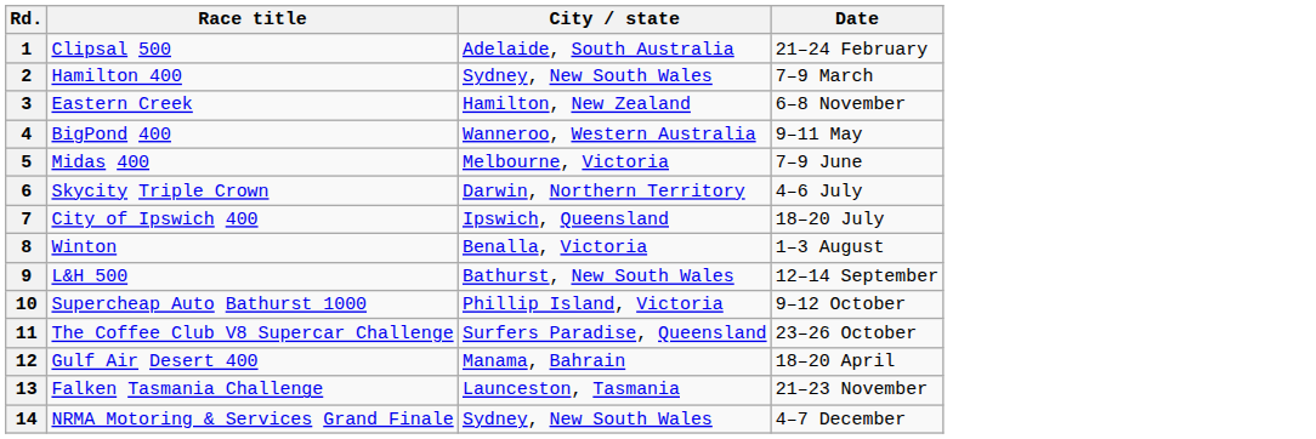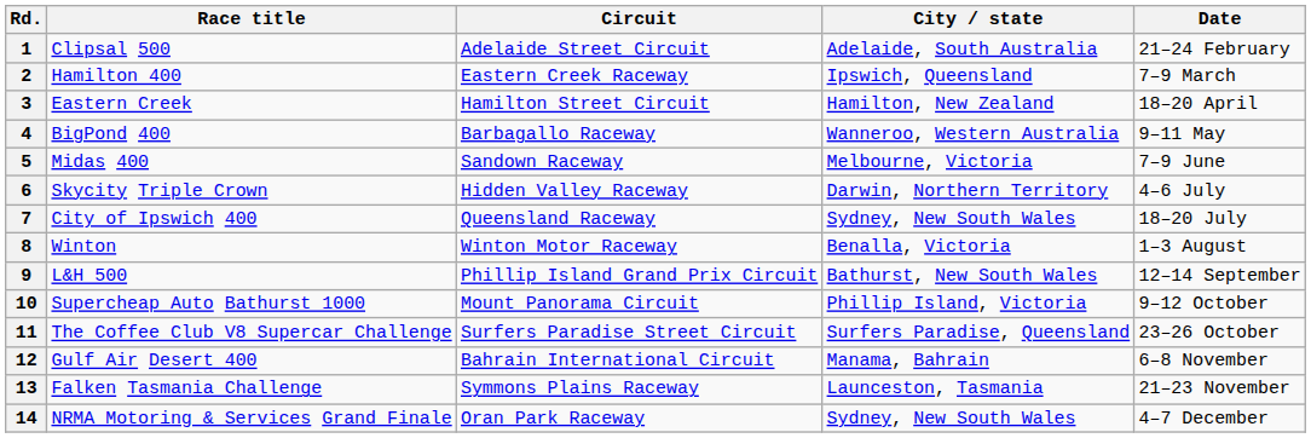 <table class="wikitable" style="font-size: 85%">
 <tr>
 <th>Rd.</th>
 <th>Race title</th>
+<th>Circuit</th>
 <th>City / state</th>
 <th>Date</th>
 </tr>
 <tr>
 <th>1</th>
 <td> <a href='#'>Clipsal</a> <a href='#'>500</a></td>
+<td><a href='#'>Adelaide Street Circuit</a></td>
 <td><a href='#'>Adelaide</a>, <a href='#'>South Australia</a></td>
 <td>21–24 February</td>
 </tr>
 <tr>
 <th>2</th>
 <td> <a href='#'>Hamilton 400</a></td>
-<td><a href='#'>Sydney</a>, <a href='#'>New South Wales</a></td>
+<td><a href='#'>Eastern Creek Raceway</a></td>
+<td><a href='#'>Ipswich</a>, <a href='#'>Queensland</a></td>
 <td>7–9 March</td>
 </tr>
 <tr>
 <th>3</th>
 <td> <a href='#'>Eastern Creek</a></td>
+<td><a href='#'>Hamilton Street Circuit</a></td>
 <td><a href='#'>Hamilton</a>, <a href='#'>New Zealand</a></td>
-<td>6–8 November</td>
+<td>18–20 April</td>
 </tr>
 <tr>
 <th>4</th>
 <td> <a href='#'>BigPond</a> <a href='#'>400</a></td>
+<td><a href='#'>Barbagallo Raceway</a></td>
 <td><a href='#'>Wanneroo</a>, <a href='#'>Western Australia</a></td>
 <td>9–11 May</td>
 </tr>
 <tr>
 <th>5</th>
 <td> <a href='#'>Midas</a> <a href='#'>400</a></td>
+<td><a href='#'>Sandown Raceway</a></td>
 <td><a href='#'>Melbourne</a>, <a href='#'>Victoria</a></td>
 <td>7–9 June</td>
 </tr>
 <tr>
 <th>6</th>
 <td> <a href='#'>Skycity</a> <a href='#'>Triple Crown</a></td>
+<td><a href='#'>Hidden Valley Raceway</a></td>
 <td><a href='#'>Darwin</a>, <a href='#'>Northern Territory</a></td>
 <td>4–6 July</td>
 </tr>
 <tr>
 <th>7</th>
 <td> <a href='#'>City of Ipswich</a> <a href='#'>400</a></td>
-<td><a href='#'>Ipswich</a>, <a href='#'>Queensland</a></td>
+<td><a href='#'>Queensland Raceway</a></td>
+<td><a href='#'>Sydney</a>, <a href='#'>New South Wales</a></td>
 <td>18–20 July</td>
 </tr>
 <tr>
 <th>8</th>
 <td> <a href='#'>Winton</a></td>
+<td><a href='#'>Winton Motor Raceway</a></td>
 <td><a href='#'>Benalla</a>, <a href='#'>Victoria</a></td>
 <td>1–3 August</td>
 </tr>
 <tr>
 <th>9</th>
 <td> <a href='#'>L&H 500</a></td>
+<td><a href='#'>Phillip Island Grand Prix Circuit</a></td>
 <td><a href='#'>Bathurst</a>, <a href='#'>New South Wales</a></td>
 <td>12–14 September</td>
 </tr>
 <tr>
 <th>10</th>
 <td> <a href='#'>Supercheap Auto</a> <a href='#'>Bathurst 1000</a></td>
+<td><a href='#'>Mount Panorama Circuit</a></td>
 <td><a href='#'>Phillip Island</a>, <a href='#'>Victoria</a></td>
 <td>9–12 October</td>
 </tr>
 <tr>
 <th>11</th>
 <td> <a href='#'>The Coffee Club V8 Supercar Challenge</a></td>
+<td><a href='#'>Surfers Paradise Street Circuit</a></td>
 <td><a href='#'>Surfers Paradise</a>, <a href='#'>Queensland</a></td>
 <td>23–26 October</td>
 </tr>
 <tr>
 <th>12</th>
 <td> <a href='#'>Gulf Air</a> <a href='#'>Desert 400</a></td>
+<td><a href='#'>Bahrain International Circuit</a></td>
 <td><a href='#'>Manama</a>, <a href='#'>Bahrain</a></td>
-<td>18–20 April</td>
+<td>6–8 November</td>
 </tr>
 <tr>
 <th>13</th>
 <td> <a href='#'>Falken</a> <a href='#'>Tasmania Challenge</a></td>
+<td><a href='#'>Symmons Plains Raceway</a></td>
 <td><a href='#'>Launceston</a>, <a href='#'>Tasmania</a></td>
 <td>21–23 November</td>
 </tr>
 <tr>
 <th>14</th>
 <td> <a href='#'>NRMA Motoring & Services</a> <a href='#'>Grand Finale</a></td>
+<td><a href='#'>Oran Park Raceway</a></td>
 <td><a href='#'>Sydney</a>, <a href='#'>New South Wales</a></td>
 <td>4–7 December</td>
 </tr>
 </table>
